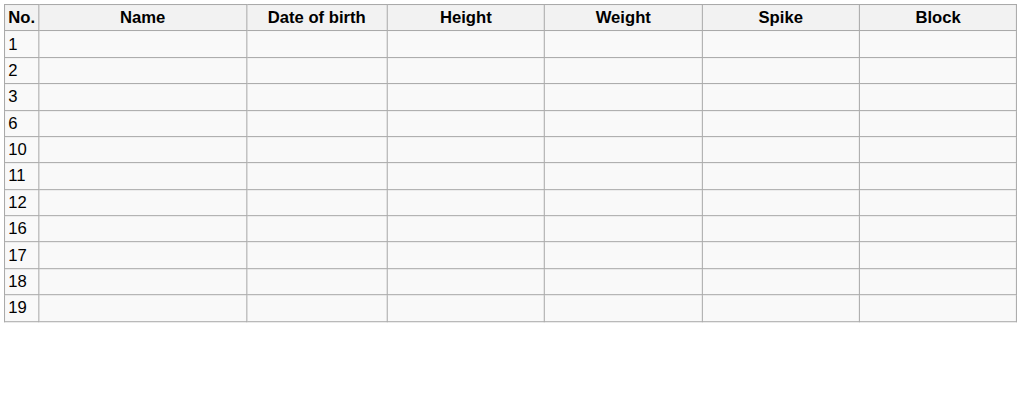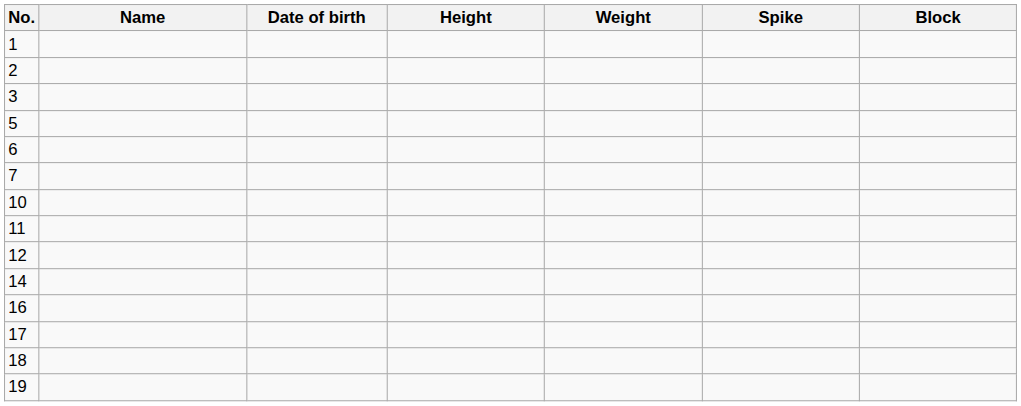 <table class=wikitable sortable style=font-size:100%; text-align:center;>
 <tr>
 <th>No.</th>
 <th style=width:12em>Name</th>
 <th style=width:8em>Date of birth</th>
 <th style=width:9em>Height</th>
 <th style=width:9em>Weight</th>
 <th style=width:9em>Spike</th>
 <th style=width:9em>Block</th>
 </tr>
 <tr>
 <td>1</td>
 <td align=left></td>
 <td align=right></td>
 <td></td>
 <td></td>
 <td></td>
 <td></td>
 </tr>
 <tr>
 <td>2</td>
 <td align=left></td>
 <td align=right></td>
 <td></td>
 <td></td>
 <td></td>
 <td></td>
 </tr>
 <tr>
 <td>3</td>
 <td align=left></td>
 <td align=right></td>
 <td></td>
 <td></td>
 <td></td>
 <td></td>
 </tr>
 <tr>
+<td>5</td>
+<td align=left></td>
+<td align=right></td>
+<td></td>
+<td></td>
+<td></td>
+<td></td>
+</tr>
+<tr>
 <td>6</td>
+<td align=left></td>
+<td align=right></td>
+<td></td>
+<td></td>
+<td></td>
+<td></td>
+</tr>
+<tr>
+<td>7</td>
 <td align=left></td>
 <td align=right></td>
 <td></td>
 <td></td>
 <td></td>
 <td></td>
 </tr>
 <tr>
 <td>10</td>
 <td align=left></td>
 <td align=right></td>
 <td></td>
 <td></td>
 <td></td>
 <td></td>
 </tr>
 <tr>
 <td>11</td>
 <td align=left></td>
 <td align=right></td>
 <td></td>
 <td></td>
 <td></td>
 <td></td>
 </tr>
 <tr>
 <td>12</td>
+<td align=left></td>
+<td align=right></td>
+<td></td>
+<td></td>
+<td></td>
+<td></td>
+</tr>
+<tr>
+<td>14</td>
 <td align=left></td>
 <td align=right></td>
 <td></td>
 <td></td>
 <td></td>
 <td></td>
 </tr>
 <tr>
 <td>16</td>
 <td align=left></td>
 <td align=right></td>
 <td></td>
 <td></td>
 <td></td>
 <td></td>
 </tr>
 <tr>
 <td>17</td>
 <td align=left></td>
 <td align=right></td>
 <td></td>
 <td></td>
 <td></td>
 <td></td>
 </tr>
 <tr>
 <td>18</td>
 <td align=left></td>
 <td align=right></td>
 <td></td>
 <td></td>
 <td></td>
 <td></td>
 </tr>
 <tr>
 <td>19</td>
 <td align=left></td>
 <td align=right></td>
 <td></td>
 <td></td>
 <td></td>
 <td></td>
 </tr>
 </table>
